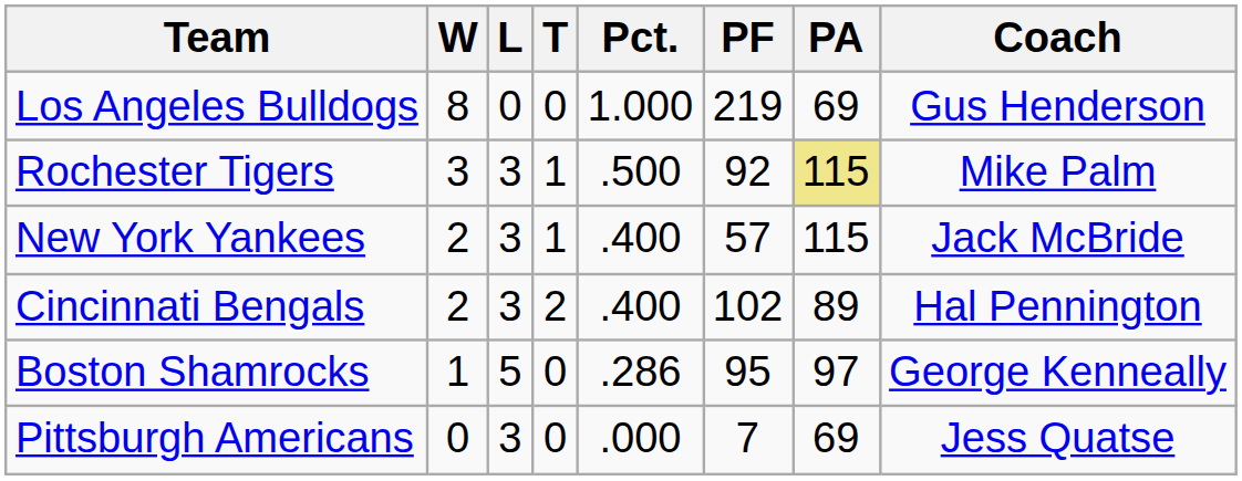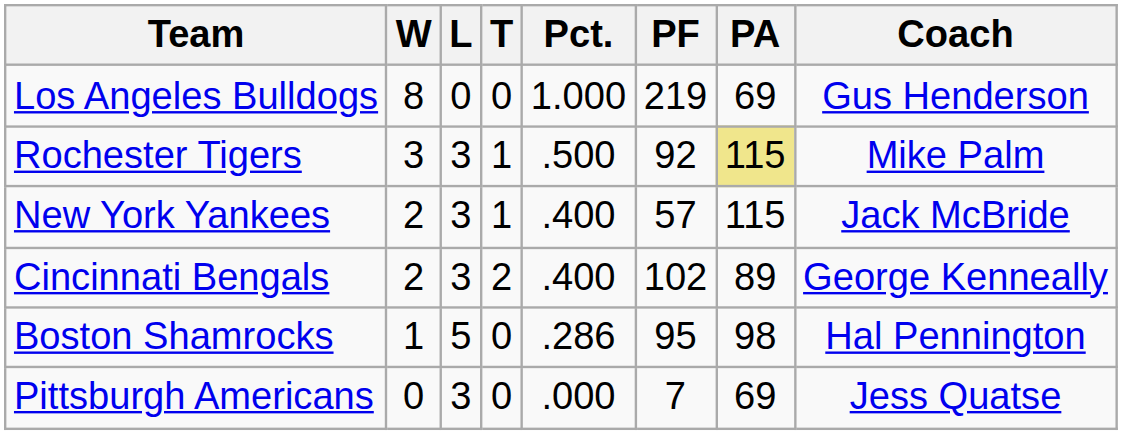 <table class="wikitable" style="text-align:center">
 <tr>
 <th>Team</th>
 <th>W</th>
 <th>L</th>
 <th>T</th>
 <th>Pct.</th>
 <th>PF</th>
 <th>PA</th>
 <th>Coach</th>
 </tr>
 <tr>
 <td style="text-align:left"><a href='#'>Los Angeles Bulldogs</a></td>
 <td>8</td>
 <td>0</td>
 <td>0</td>
 <td>1.000</td>
 <td>219</td>
 <td>69</td>
 <td><a href='#'>Gus Henderson</a></td>
 </tr>
 <tr>
 <td style="text-align:left"><a href='#'>Rochester Tigers</a></td>
 <td>3</td>
 <td>3</td>
 <td>1</td>
 <td>.500</td>
 <td>92</td>
 <td style="background: khaki;">115</td>
 <td><a href='#'>Mike Palm</a></td>
 </tr>
 <tr>
 <td style="text-align:left"><a href='#'>New York Yankees</a></td>
 <td>2</td>
 <td>3</td>
 <td>1</td>
 <td>.400</td>
 <td>57</td>
 <td>115</td>
 <td><a href='#'>Jack McBride</a></td>
 </tr>
 <tr>
 <td style="text-align:left"><a href='#'>Cincinnati Bengals</a></td>
 <td>2</td>
 <td>3</td>
 <td>2</td>
 <td>.400</td>
 <td>102</td>
 <td>89</td>
-<td><a href='#'>Hal Pennington</a></td>
+<td><a href='#'>George Kenneally</a></td>
 </tr>
 <tr>
 <td style="text-align:left"><a href='#'>Boston Shamrocks</a></td>
 <td>1</td>
 <td>5</td>
 <td>0</td>
 <td>.286</td>
 <td>95</td>
-<td>97</td>
-<td><a href='#'>George Kenneally</a></td>
+<td>98</td>
+<td><a href='#'>Hal Pennington</a></td>
 </tr>
 <tr>
 <td style="text-align:left"><a href='#'>Pittsburgh Americans</a></td>
 <td>0</td>
 <td>3</td>
 <td>0</td>
 <td>.000</td>
 <td>7</td>
 <td>69</td>
 <td><a href='#'>Jess Quatse</a></td>
 </tr>
 </table>
